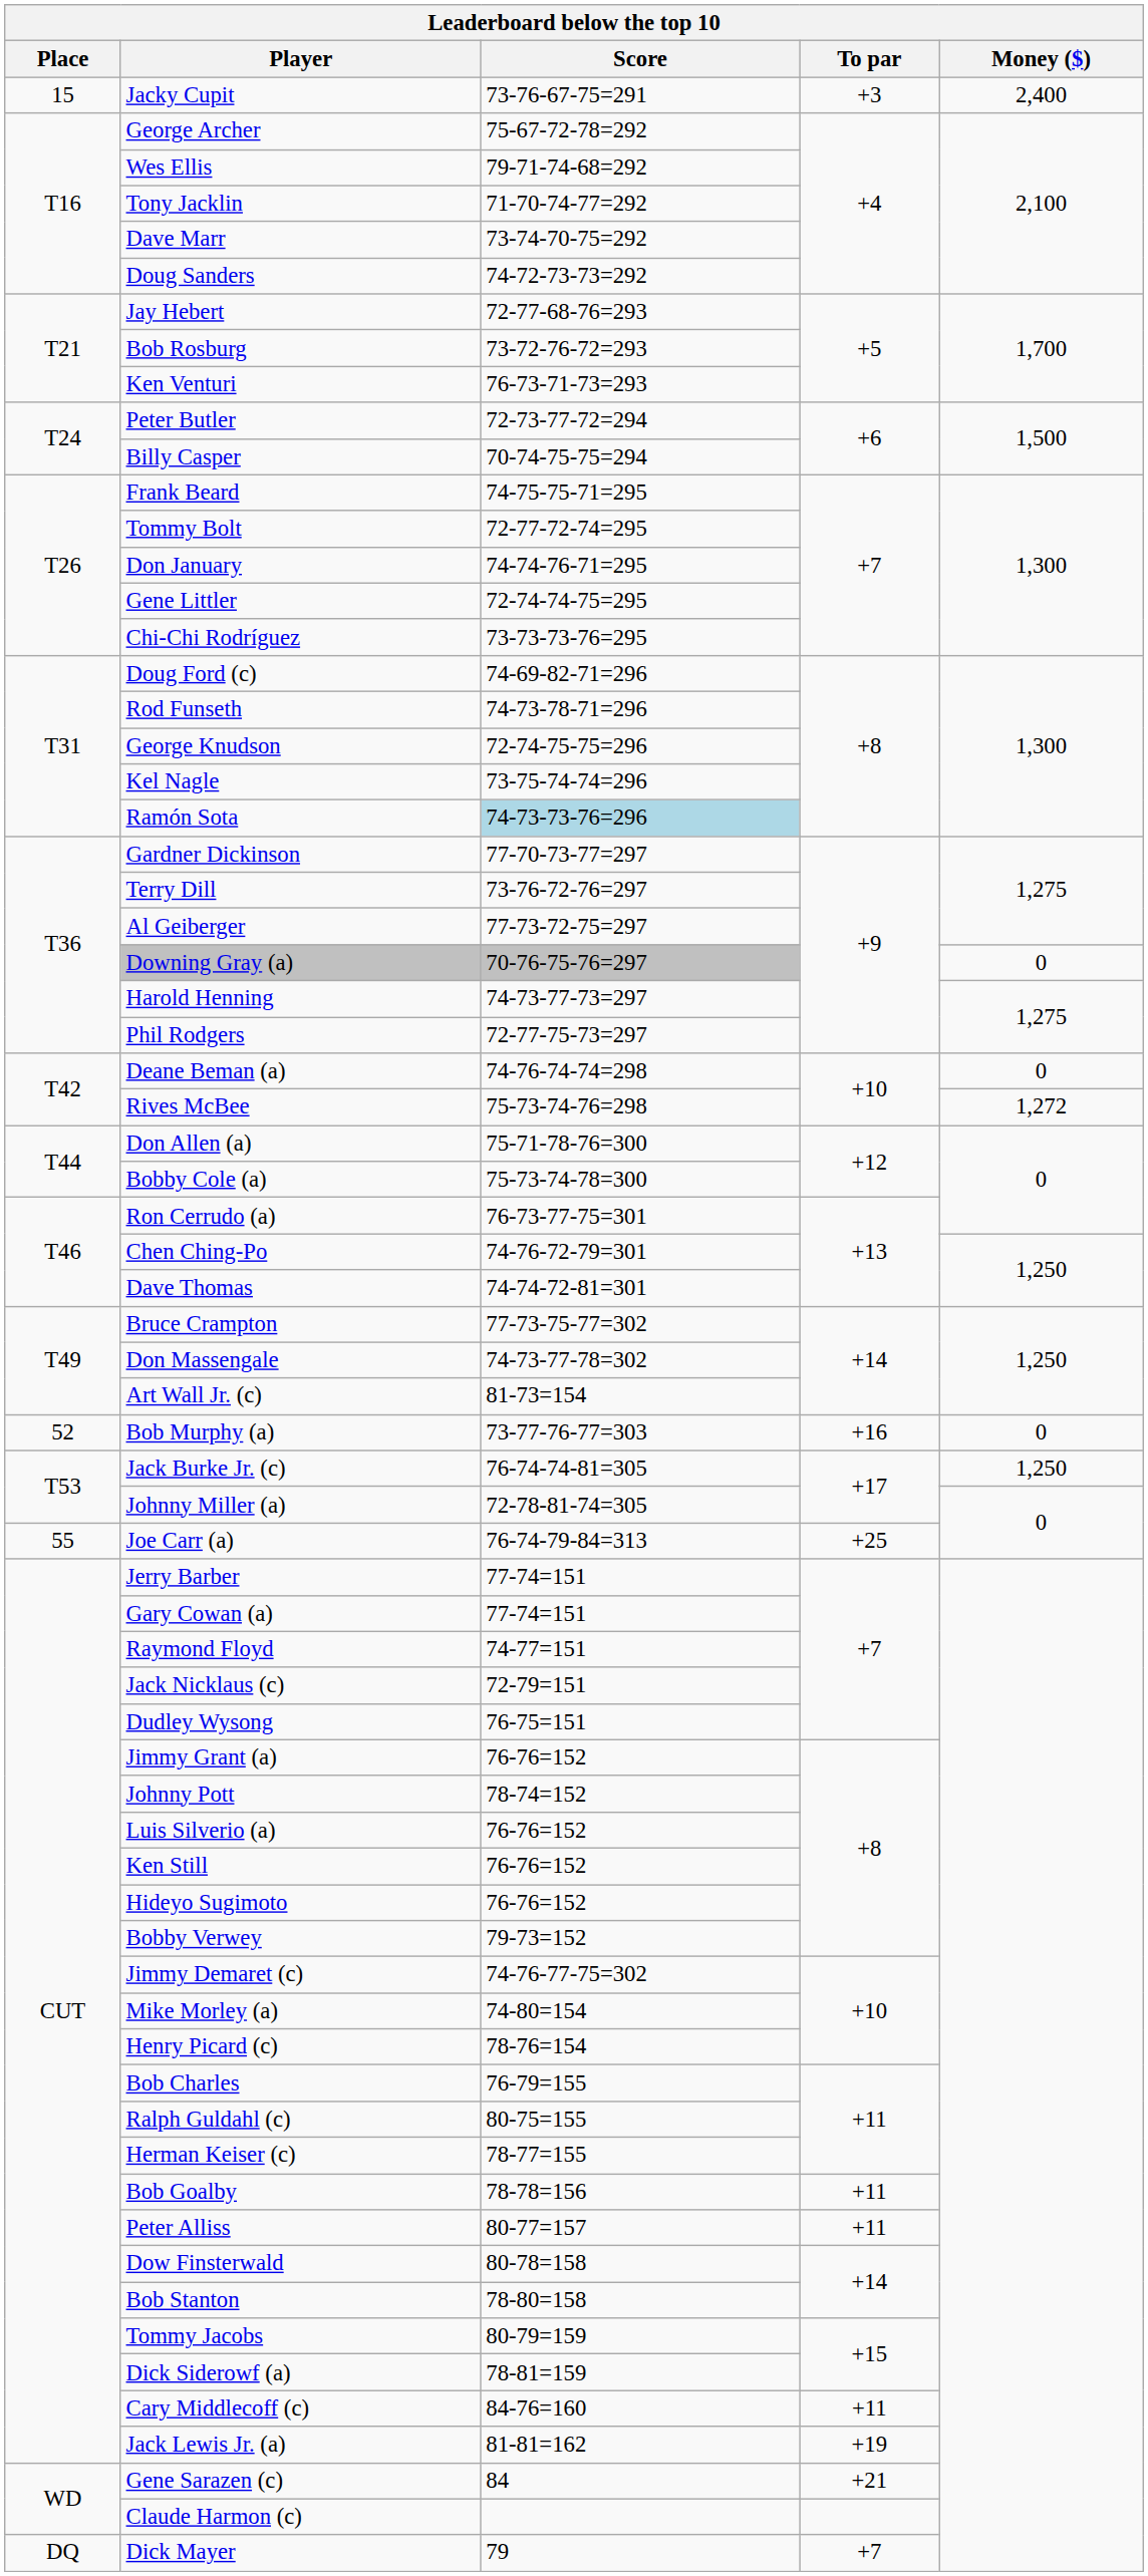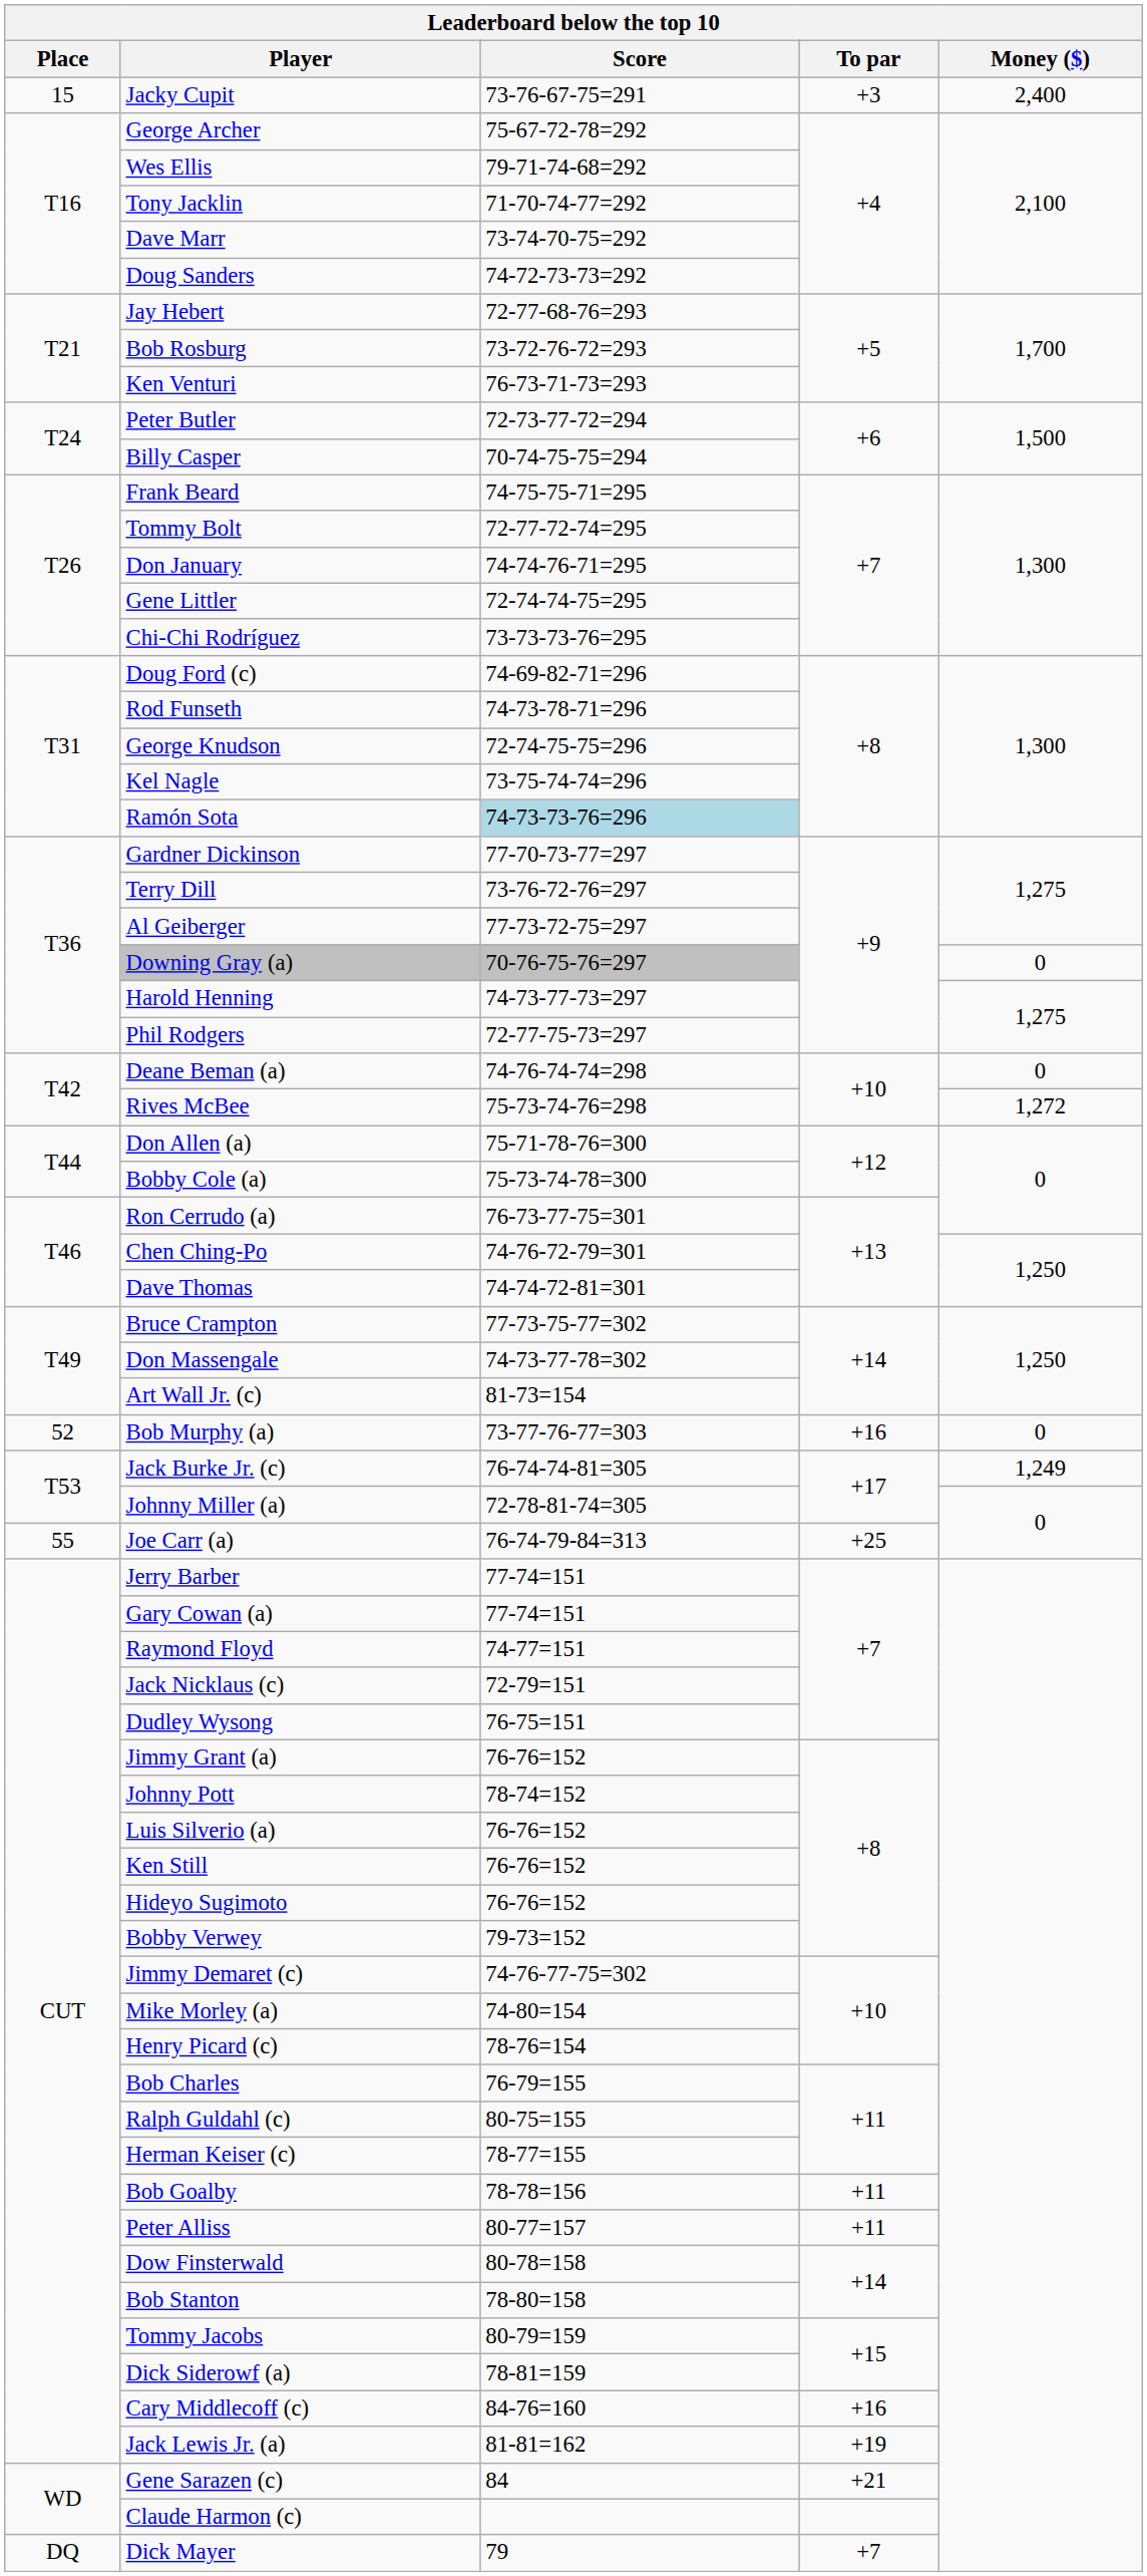 <table class="collapsible collapsed wikitable" style="width:50em; margin-top:-1px">
 <tr>
 <th scope="col" colspan="6">Leaderboard below the top 10</th>
 </tr>
 <tr>
 <th>Place</th>
 <th>Player</th>
 <th>Score</th>
 <th>To par</th>
 <th>Money (<a href='#'>$</a>)</th>
 </tr>
 <tr>
 <td align=center>15</td>
 <td> <a href='#'>Jacky Cupit</a></td>
 <td>73-76-67-75=291</td>
 <td align=center>+3</td>
 <td align=center>2,400</td>
 </tr>
 <tr>
 <td rowspan=5 align=center>T16</td>
 <td> <a href='#'>George Archer</a></td>
 <td>75-67-72-78=292</td>
 <td rowspan=5 align=center>+4</td>
 <td rowspan=5 align=center>2,100</td>
 </tr>
 <tr>
 <td> <a href='#'>Wes Ellis</a></td>
 <td>79-71-74-68=292</td>
 </tr>
 <tr>
 <td> <a href='#'>Tony Jacklin</a></td>
 <td>71-70-74-77=292</td>
 </tr>
 <tr>
 <td> <a href='#'>Dave Marr</a></td>
 <td>73-74-70-75=292</td>
 </tr>
 <tr>
 <td> <a href='#'>Doug Sanders</a></td>
 <td>74-72-73-73=292</td>
 </tr>
 <tr>
 <td rowspan=3 align=center>T21</td>
 <td> <a href='#'>Jay Hebert</a></td>
 <td>72-77-68-76=293</td>
 <td rowspan=3 align=center>+5</td>
 <td rowspan=3 align=center>1,700</td>
 </tr>
 <tr>
 <td> <a href='#'>Bob Rosburg</a></td>
 <td>73-72-76-72=293</td>
 </tr>
 <tr>
 <td> <a href='#'>Ken Venturi</a></td>
 <td>76-73-71-73=293</td>
 </tr>
 <tr>
 <td rowspan=2 align=center>T24</td>
 <td> <a href='#'>Peter Butler</a></td>
 <td>72-73-77-72=294</td>
 <td rowspan=2 align=center>+6</td>
 <td rowspan=2 align=center>1,500</td>
 </tr>
 <tr>
 <td> <a href='#'>Billy Casper</a></td>
 <td>70-74-75-75=294</td>
 </tr>
 <tr>
 <td rowspan=5 align=center>T26</td>
 <td> <a href='#'>Frank Beard</a></td>
 <td>74-75-75-71=295</td>
 <td rowspan=5 align=center>+7</td>
 <td rowspan=5 align=center>1,300</td>
 </tr>
 <tr>
 <td> <a href='#'>Tommy Bolt</a></td>
 <td>72-77-72-74=295</td>
 </tr>
 <tr>
 <td> <a href='#'>Don January</a></td>
 <td>74-74-76-71=295</td>
 </tr>
 <tr>
 <td> <a href='#'>Gene Littler</a></td>
 <td>72-74-74-75=295</td>
 </tr>
 <tr>
 <td> <a href='#'>Chi-Chi Rodríguez</a></td>
 <td>73-73-73-76=295</td>
 </tr>
 <tr>
 <td rowspan=5 align=center>T31</td>
 <td> <a href='#'>Doug Ford</a> (c)</td>
 <td>74-69-82-71=296</td>
 <td rowspan=5 align=center>+8</td>
 <td rowspan=5 align=center>1,300</td>
 </tr>
 <tr>
 <td> <a href='#'>Rod Funseth</a></td>
 <td>74-73-78-71=296</td>
 </tr>
 <tr>
 <td> <a href='#'>George Knudson</a></td>
 <td>72-74-75-75=296</td>
 </tr>
 <tr>
 <td> <a href='#'>Kel Nagle</a></td>
 <td>73-75-74-74=296</td>
 </tr>
 <tr>
 <td> <a href='#'>Ramón Sota</a></td>
 <td style="background: lightblue;">74-73-73-76=296</td>
 </tr>
 <tr>
 <td rowspan=6 align=center>T36</td>
 <td> <a href='#'>Gardner Dickinson</a></td>
 <td>77-70-73-77=297</td>
 <td rowspan=6 align=center>+9</td>
 <td rowspan=3 align=center>1,275</td>
 </tr>
 <tr>
 <td> <a href='#'>Terry Dill</a></td>
 <td>73-76-72-76=297</td>
 </tr>
 <tr>
 <td> <a href='#'>Al Geiberger</a></td>
 <td>77-73-72-75=297</td>
 </tr>
 <tr>
 <td style="background:silver"> <a href='#'>Downing Gray</a> (a)</td>
 <td style="background:silver">70-76-75-76=297</td>
 <td align=center>0</td>
 </tr>
 <tr>
 <td> <a href='#'>Harold Henning</a></td>
 <td>74-73-77-73=297</td>
 <td rowspan=2 align=center>1,275</td>
 </tr>
 <tr>
 <td> <a href='#'>Phil Rodgers</a></td>
 <td>72-77-75-73=297</td>
 </tr>
 <tr>
 <td rowspan=2 align=center>T42</td>
 <td> <a href='#'>Deane Beman</a> (a)</td>
 <td>74-76-74-74=298</td>
 <td rowspan=2 align=center>+10</td>
 <td align=center>0</td>
 </tr>
 <tr>
 <td> <a href='#'>Rives McBee</a></td>
 <td>75-73-74-76=298</td>
 <td align=center>1,272</td>
 </tr>
 <tr>
 <td rowspan=2 align=center>T44</td>
 <td> <a href='#'>Don Allen</a> (a)</td>
 <td>75-71-78-76=300</td>
 <td rowspan=2 align=center>+12</td>
 <td rowspan=3 align=center>0</td>
 </tr>
 <tr>
 <td> <a href='#'>Bobby Cole</a> (a)</td>
 <td>75-73-74-78=300</td>
 </tr>
 <tr>
 <td rowspan=3 align=center>T46</td>
 <td> <a href='#'>Ron Cerrudo</a> (a)</td>
 <td>76-73-77-75=301</td>
 <td rowspan=3 align=center>+13</td>
 </tr>
 <tr>
 <td> <a href='#'>Chen Ching-Po</a></td>
 <td>74-76-72-79=301</td>
 <td rowspan=2 align=center>1,250</td>
 </tr>
 <tr>
 <td> <a href='#'>Dave Thomas</a></td>
 <td>74-74-72-81=301</td>
 </tr>
 <tr>
 <td rowspan=3 align=center>T49</td>
 <td> <a href='#'>Bruce Crampton</a></td>
 <td>77-73-75-77=302</td>
 <td rowspan=3 align=center>+14</td>
 <td rowspan=3 align=center>1,250</td>
 </tr>
 <tr>
 <td> <a href='#'>Don Massengale</a></td>
 <td>74-73-77-78=302</td>
 </tr>
 <tr>
 <td> <a href='#'>Art Wall Jr.</a> (c)</td>
 <td>81-73=154</td>
 </tr>
 <tr>
 <td align=center>52</td>
 <td> <a href='#'>Bob Murphy</a> (a)</td>
 <td>73-77-76-77=303</td>
 <td align=center>+16</td>
 <td align=center>0</td>
 </tr>
 <tr>
 <td rowspan=2 align=center>T53</td>
 <td> <a href='#'>Jack Burke Jr.</a> (c)</td>
 <td>76-74-74-81=305</td>
 <td rowspan=2 align=center>+17</td>
-<td align=center>1,250</td>
+<td align=center>1,249</td>
 </tr>
 <tr>
 <td> <a href='#'>Johnny Miller</a> (a)</td>
 <td>72-78-81-74=305</td>
 <td rowspan=2 align=center>0</td>
 </tr>
 <tr>
 <td align=center>55</td>
 <td> <a href='#'>Joe Carr</a> (a)</td>
 <td>76-74-79-84=313</td>
 <td align=center>+25</td>
 </tr>
 <tr>
 <td rowspan=25 align=center>CUT</td>
 <td> <a href='#'>Jerry Barber</a></td>
 <td>77-74=151</td>
 <td rowspan=5 align=center>+7</td>
 <td rowspan=28 align=center></td>
 </tr>
 <tr>
 <td> <a href='#'>Gary Cowan</a> (a)</td>
 <td>77-74=151</td>
 </tr>
 <tr>
 <td> <a href='#'>Raymond Floyd</a></td>
 <td>74-77=151</td>
 </tr>
 <tr>
 <td> <a href='#'>Jack Nicklaus</a> (c)</td>
 <td>72-79=151</td>
 </tr>
 <tr>
 <td> <a href='#'>Dudley Wysong</a></td>
 <td>76-75=151</td>
 </tr>
 <tr>
 <td> <a href='#'>Jimmy Grant</a> (a)</td>
 <td>76-76=152</td>
 <td rowspan=6 align=center>+8</td>
 </tr>
 <tr>
 <td> <a href='#'>Johnny Pott</a></td>
 <td>78-74=152</td>
 </tr>
 <tr>
 <td> <a href='#'>Luis Silverio</a> (a)</td>
 <td>76-76=152</td>
 </tr>
 <tr>
 <td> <a href='#'>Ken Still</a></td>
 <td>76-76=152</td>
 </tr>
 <tr>
 <td> <a href='#'>Hideyo Sugimoto</a></td>
 <td>76-76=152</td>
 </tr>
 <tr>
 <td> <a href='#'>Bobby Verwey</a></td>
 <td>79-73=152</td>
 </tr>
 <tr>
 <td> <a href='#'>Jimmy Demaret</a> (c)</td>
 <td>74-76-77-75=302</td>
 <td rowspan=3 align=center>+10</td>
 </tr>
 <tr>
 <td> <a href='#'>Mike Morley</a> (a)</td>
 <td>74-80=154</td>
 </tr>
 <tr>
 <td> <a href='#'>Henry Picard</a> (c)</td>
 <td>78-76=154</td>
 </tr>
 <tr>
 <td> <a href='#'>Bob Charles</a></td>
 <td>76-79=155</td>
 <td rowspan=3 align=center>+11</td>
 </tr>
 <tr>
 <td> <a href='#'>Ralph Guldahl</a> (c)</td>
 <td>80-75=155</td>
 </tr>
 <tr>
 <td> <a href='#'>Herman Keiser</a> (c)</td>
 <td>78-77=155</td>
 </tr>
 <tr>
 <td> <a href='#'>Bob Goalby</a></td>
 <td>78-78=156</td>
 <td align=center>+11</td>
 </tr>
 <tr>
 <td> <a href='#'>Peter Alliss</a></td>
 <td>80-77=157</td>
 <td align=center>+11</td>
 </tr>
 <tr>
 <td> <a href='#'>Dow Finsterwald</a></td>
 <td>80-78=158</td>
 <td rowspan=2 align=center>+14</td>
 </tr>
 <tr>
 <td> <a href='#'>Bob Stanton</a></td>
 <td>78-80=158</td>
 </tr>
 <tr>
 <td> <a href='#'>Tommy Jacobs</a></td>
 <td>80-79=159</td>
 <td rowspan=2 align=center>+15</td>
 </tr>
 <tr>
 <td> <a href='#'>Dick Siderowf</a> (a)</td>
 <td>78-81=159</td>
 </tr>
 <tr>
 <td> <a href='#'>Cary Middlecoff</a> (c)</td>
 <td>84-76=160</td>
-<td align=center>+11</td>
+<td align=center>+16</td>
 </tr>
 <tr>
 <td> <a href='#'>Jack Lewis Jr.</a> (a)</td>
 <td>81-81=162</td>
 <td align=center>+19</td>
 </tr>
 <tr>
 <td rowspan=2 align=center>WD</td>
 <td> <a href='#'>Gene Sarazen</a> (c)</td>
 <td>84</td>
 <td align=center>+21</td>
 </tr>
 <tr>
 <td> <a href='#'>Claude Harmon</a> (c)</td>
 <td></td>
 <td align=center></td>
 </tr>
 <tr>
 <td align=center>DQ</td>
 <td> <a href='#'>Dick Mayer</a></td>
 <td>79</td>
 <td align=center>+7</td>
 </tr>
 </table>
